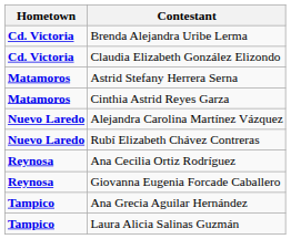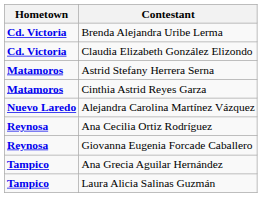 <table class="wikitable sortable" style="font-size: 95%;">
 <tr>
 <th>Hometown</th>
 <th>Contestant</th>
 </tr>
 <tr>
 <td><strong><a href='#'>Cd. Victoria</a></strong></td>
 <td>Brenda Alejandra Uribe Lerma</td>
 </tr>
 <tr>
 <td><strong><a href='#'>Cd. Victoria</a></strong></td>
 <td>Claudia Elizabeth González Elizondo</td>
 </tr>
 <tr>
 <td><strong><a href='#'>Matamoros</a></strong></td>
 <td>Astrid Stefany Herrera Serna</td>
 </tr>
 <tr>
 <td><strong><a href='#'>Matamoros</a></strong></td>
 <td>Cinthia Astrid Reyes Garza</td>
 </tr>
 <tr>
 <td><strong><a href='#'>Nuevo Laredo</a></strong></td>
 <td>Alejandra Carolina Martínez Vázquez</td>
 </tr>
 <tr>
-<td><strong><a href='#'>Nuevo Laredo</a></strong></td>
-<td>Rubí Elizabeth Chávez Contreras</td>
-</tr>
-<tr>
 <td><strong><a href='#'>Reynosa</a></strong></td>
 <td>Ana Cecilia Ortiz Rodríguez</td>
 </tr>
 <tr>
 <td><strong><a href='#'>Reynosa</a></strong></td>
 <td>Giovanna Eugenia Forcade Caballero</td>
 </tr>
 <tr>
 <td><strong><a href='#'>Tampico</a></strong></td>
 <td>Ana Grecia Aguilar Hernández</td>
 </tr>
 <tr>
 <td><strong><a href='#'>Tampico</a></strong></td>
 <td>Laura Alicia Salinas Guzmán</td>
 </tr>
 </table>
